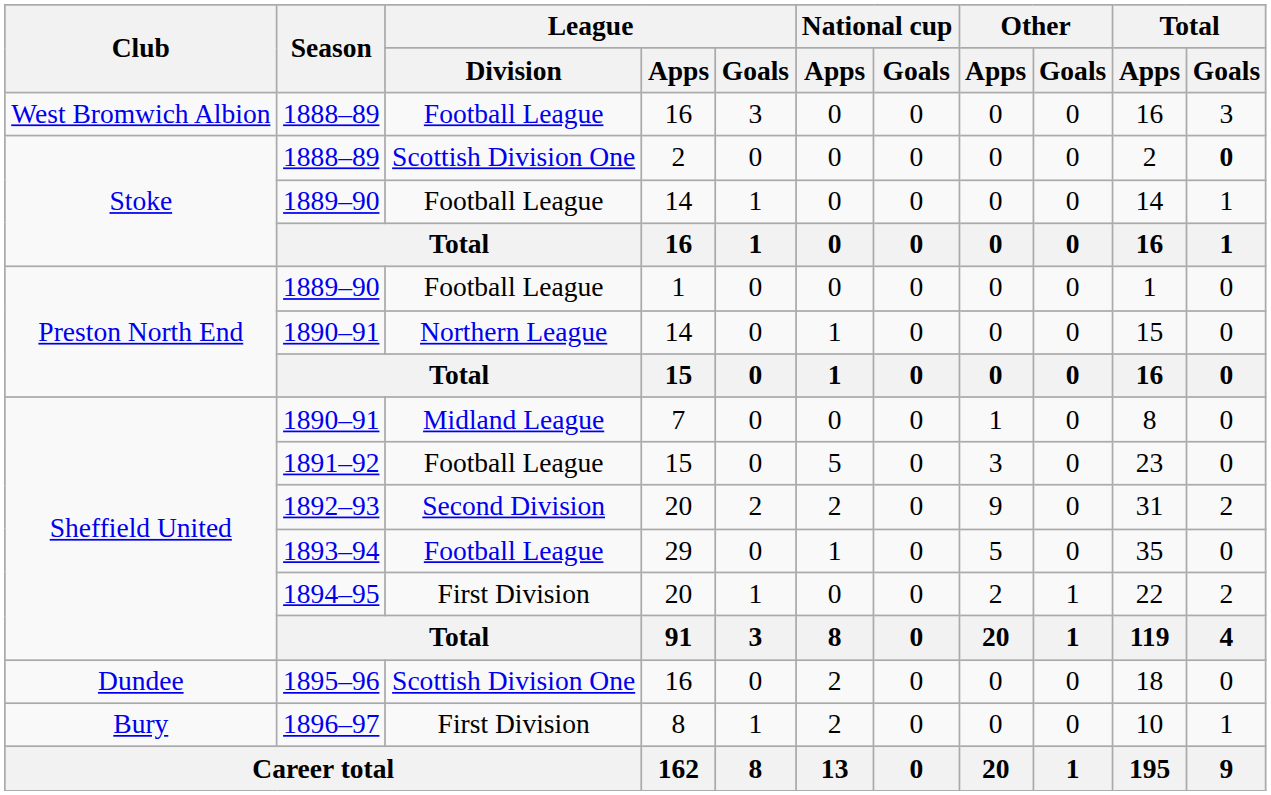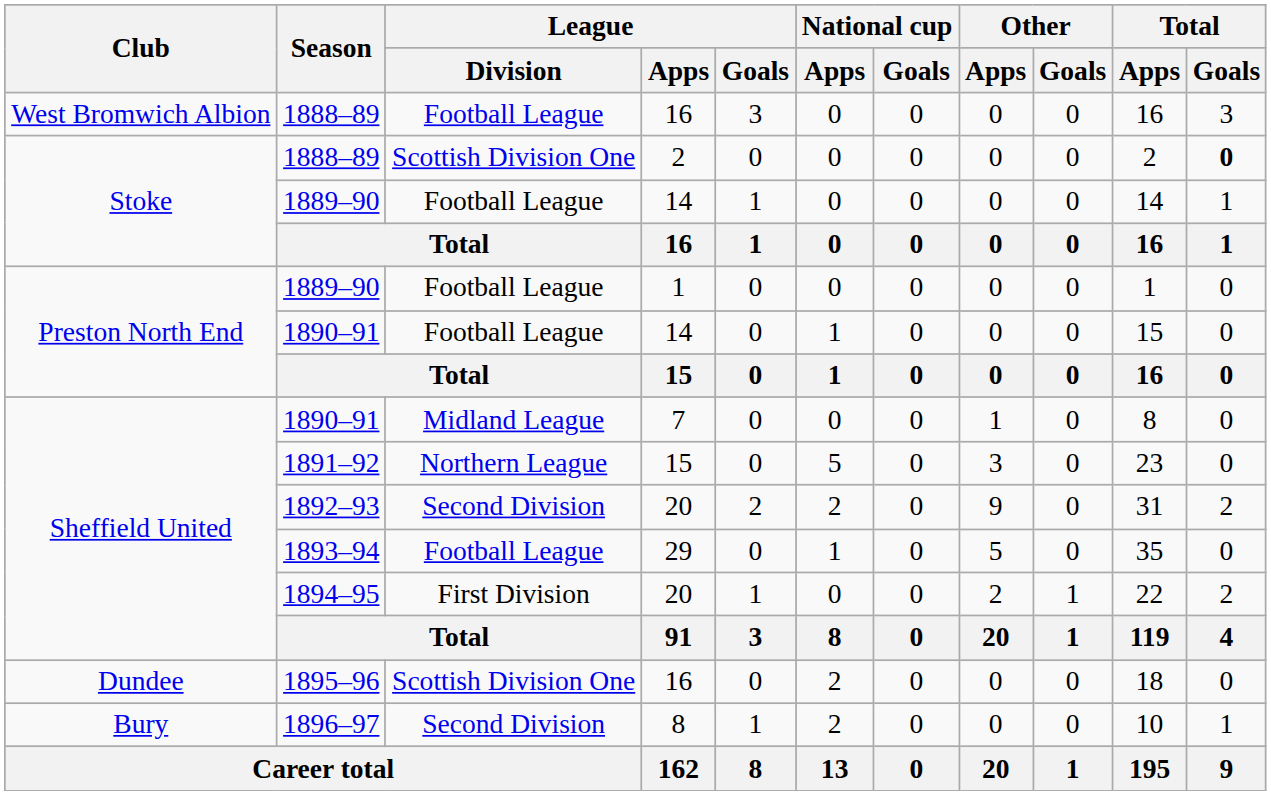 <table class="wikitable" style="text-align: center;">
 <tr>
 <th rowspan="2">Club</th>
 <th rowspan="2">Season</th>
 <th colspan="3">League</th>
 <th colspan="2">National cup</th>
 <th colspan=2>Other</th>
 <th colspan="2">Total</th>
 </tr>
 <tr>
 <th>Division</th>
 <th>Apps</th>
 <th>Goals</th>
 <th>Apps</th>
 <th>Goals</th>
 <th>Apps</th>
 <th>Goals</th>
 <th>Apps</th>
 <th>Goals</th>
 </tr>
 <tr>
 <td><a href='#'>West Bromwich Albion</a></td>
 <td><a href='#'>1888–89</a></td>
 <td><a href='#'>Football League</a></td>
 <td>16</td>
 <td>3</td>
 <td>0</td>
 <td>0</td>
 <td>0</td>
 <td>0</td>
 <td>16</td>
 <td>3</td>
 </tr>
 <tr>
 <td rowspan="3"><a href='#'>Stoke</a></td>
 <td><a href='#'>1888–89</a></td>
 <td><a href='#'>Scottish Division One</a></td>
 <td>2</td>
 <td>0</td>
 <td>0</td>
 <td>0</td>
 <td>0</td>
 <td>0</td>
 <td>2</td>
 <td><strong>0</strong></td>
 </tr>
 <tr>
 <td><a href='#'>1889–90</a></td>
 <td>Football League</td>
 <td>14</td>
 <td>1</td>
 <td>0</td>
 <td>0</td>
 <td>0</td>
 <td>0</td>
 <td>14</td>
 <td>1</td>
 </tr>
 <tr>
 <th colspan=2>Total</th>
 <th>16</th>
 <th>1</th>
 <th>0</th>
 <th>0</th>
 <th>0</th>
 <th>0</th>
 <th>16</th>
 <th>1</th>
 </tr>
 <tr>
 <td rowspan="3"><a href='#'>Preston North End</a></td>
 <td><a href='#'>1889–90</a></td>
 <td>Football League</td>
 <td>1</td>
 <td>0</td>
 <td>0</td>
 <td>0</td>
 <td>0</td>
 <td>0</td>
 <td>1</td>
 <td>0</td>
 </tr>
 <tr>
 <td><a href='#'>1890–91</a></td>
-<td><a href='#'>Northern League</a></td>
+<td>Football League</td>
 <td>14</td>
 <td>0</td>
 <td>1</td>
 <td>0</td>
 <td>0</td>
 <td>0</td>
 <td>15</td>
 <td>0</td>
 </tr>
 <tr>
 <th colspan="2">Total</th>
 <th>15</th>
 <th>0</th>
 <th>1</th>
 <th>0</th>
 <th>0</th>
 <th>0</th>
 <th>16</th>
 <th>0</th>
 </tr>
 <tr>
 <td rowspan="6"><a href='#'>Sheffield United</a></td>
 <td><a href='#'>1890–91</a></td>
 <td><a href='#'>Midland League</a></td>
 <td>7</td>
 <td>0</td>
 <td>0</td>
 <td>0</td>
 <td>1</td>
 <td>0</td>
 <td>8</td>
 <td>0</td>
 </tr>
 <tr>
 <td><a href='#'>1891–92</a></td>
-<td>Football League</td>
+<td><a href='#'>Northern League</a></td>
 <td>15</td>
 <td>0</td>
 <td>5</td>
 <td>0</td>
 <td>3</td>
 <td>0</td>
 <td>23</td>
 <td>0</td>
 </tr>
 <tr>
 <td><a href='#'>1892–93</a></td>
 <td><a href='#'>Second Division</a></td>
 <td>20</td>
 <td>2</td>
 <td>2</td>
 <td>0</td>
 <td>9</td>
 <td>0</td>
 <td>31</td>
 <td>2</td>
 </tr>
 <tr>
 <td><a href='#'>1893–94</a></td>
 <td><a href='#'>Football League</a></td>
 <td>29</td>
 <td>0</td>
 <td>1</td>
 <td>0</td>
 <td>5</td>
 <td>0</td>
 <td>35</td>
 <td>0</td>
 </tr>
 <tr>
 <td><a href='#'>1894–95</a></td>
 <td>First Division</td>
 <td>20</td>
 <td>1</td>
 <td>0</td>
 <td>0</td>
 <td>2</td>
 <td>1</td>
 <td>22</td>
 <td>2</td>
 </tr>
 <tr>
 <th colspan="2">Total</th>
 <th>91</th>
 <th>3</th>
 <th>8</th>
 <th>0</th>
 <th>20</th>
 <th>1</th>
 <th>119</th>
 <th>4</th>
 </tr>
 <tr>
 <td><a href='#'>Dundee</a></td>
 <td><a href='#'>1895–96</a></td>
 <td><a href='#'>Scottish Division One</a></td>
 <td>16</td>
 <td>0</td>
 <td>2</td>
 <td>0</td>
 <td>0</td>
 <td>0</td>
 <td>18</td>
 <td>0</td>
 </tr>
 <tr>
 <td><a href='#'>Bury</a></td>
 <td><a href='#'>1896–97</a></td>
-<td>First Division</td>
+<td><a href='#'>Second Division</a></td>
 <td>8</td>
 <td>1</td>
 <td>2</td>
 <td>0</td>
 <td>0</td>
 <td>0</td>
 <td>10</td>
 <td>1</td>
 </tr>
 <tr>
 <th colspan="3">Career total</th>
 <th>162</th>
 <th>8</th>
 <th>13</th>
 <th>0</th>
 <th>20</th>
 <th>1</th>
 <th>195</th>
 <th>9</th>
 </tr>
 </table>
